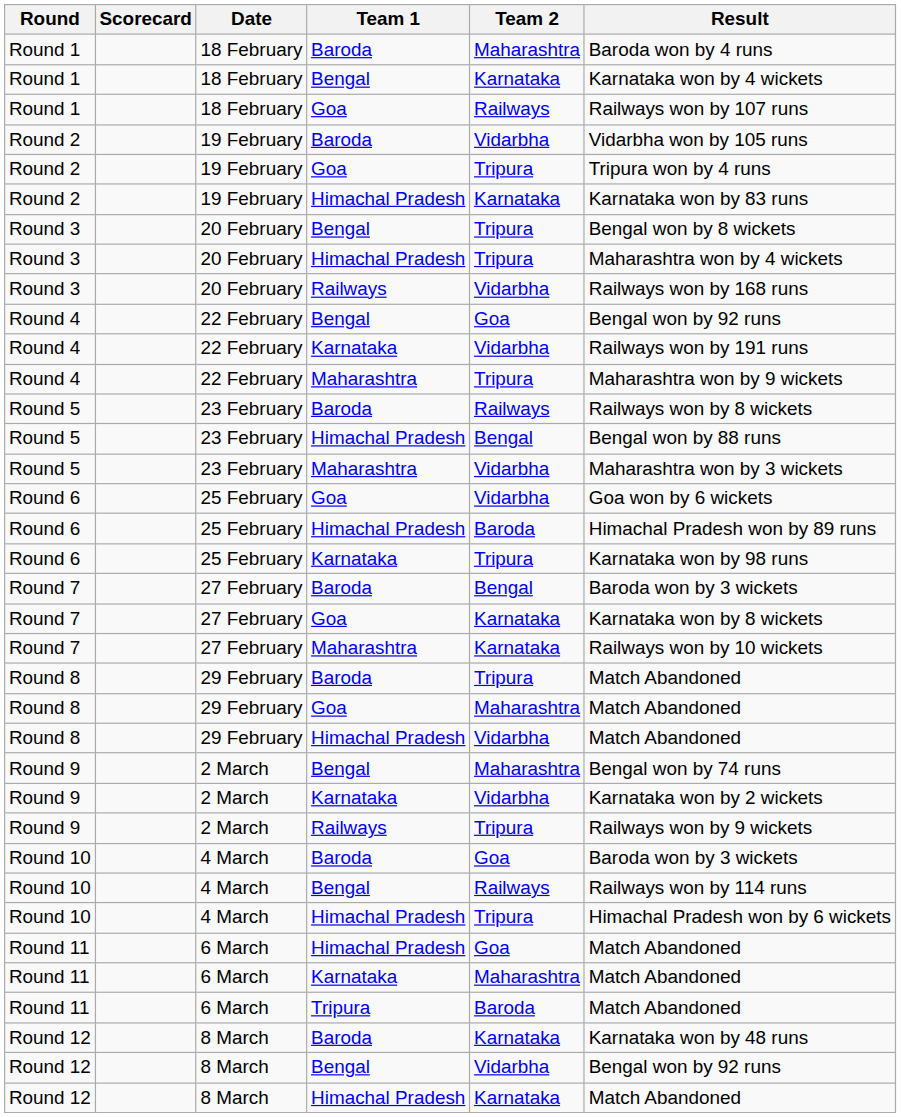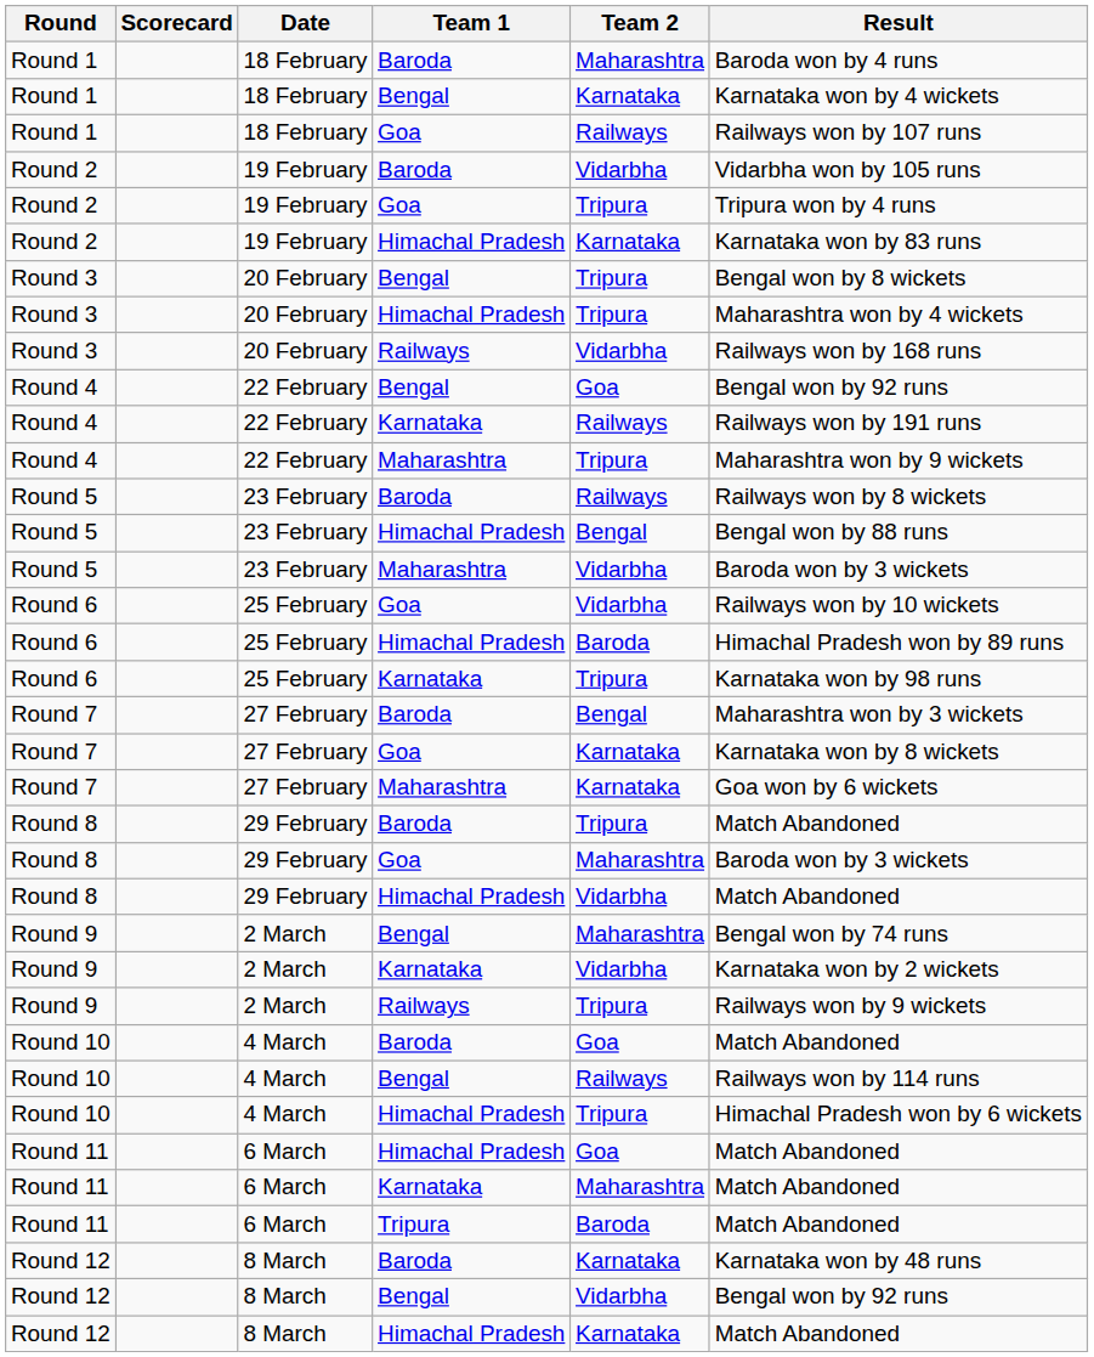 <table class="wikitable collapsible sortable collapsed">
 <tr>
 <th>Round</th>
 <th>Scorecard</th>
 <th>Date</th>
 <th>Team 1</th>
 <th>Team 2</th>
 <th>Result</th>
 </tr>
 <tr>
 <td>Round 1</td>
 <td></td>
 <td>18 February</td>
 <td><a href='#'>Baroda</a></td>
 <td><a href='#'>Maharashtra</a></td>
 <td>Baroda won by 4 runs</td>
 </tr>
 <tr>
 <td>Round 1</td>
 <td></td>
 <td>18 February</td>
 <td><a href='#'>Bengal</a></td>
 <td><a href='#'>Karnataka</a></td>
 <td>Karnataka won by 4 wickets</td>
 </tr>
 <tr>
 <td>Round 1</td>
 <td></td>
 <td>18 February</td>
 <td><a href='#'>Goa</a></td>
 <td><a href='#'>Railways</a></td>
 <td>Railways won by 107 runs</td>
 </tr>
 <tr>
 <td>Round 2</td>
 <td></td>
 <td>19 February</td>
 <td><a href='#'>Baroda</a></td>
 <td><a href='#'>Vidarbha</a></td>
 <td>Vidarbha won by 105 runs</td>
 </tr>
 <tr>
 <td>Round 2</td>
 <td></td>
 <td>19 February</td>
 <td><a href='#'>Goa</a></td>
 <td><a href='#'>Tripura</a></td>
 <td>Tripura won by 4 runs</td>
 </tr>
 <tr>
 <td>Round 2</td>
 <td></td>
 <td>19 February</td>
 <td><a href='#'>Himachal Pradesh</a></td>
 <td><a href='#'>Karnataka</a></td>
 <td>Karnataka won by 83 runs</td>
 </tr>
 <tr>
 <td>Round 3</td>
 <td></td>
 <td>20 February</td>
 <td><a href='#'>Bengal</a></td>
 <td><a href='#'>Tripura</a></td>
 <td>Bengal won by 8 wickets</td>
 </tr>
 <tr>
 <td>Round 3</td>
 <td></td>
 <td>20 February</td>
 <td><a href='#'>Himachal Pradesh</a></td>
 <td><a href='#'>Tripura</a></td>
 <td>Maharashtra won by 4 wickets</td>
 </tr>
 <tr>
 <td>Round 3</td>
 <td></td>
 <td>20 February</td>
 <td><a href='#'>Railways</a></td>
 <td><a href='#'>Vidarbha</a></td>
 <td>Railways won by 168 runs</td>
 </tr>
 <tr>
 <td>Round 4</td>
 <td></td>
 <td>22 February</td>
 <td><a href='#'>Bengal</a></td>
 <td><a href='#'>Goa</a></td>
 <td>Bengal won by 92 runs</td>
 </tr>
 <tr>
 <td>Round 4</td>
 <td></td>
 <td>22 February</td>
 <td><a href='#'>Karnataka</a></td>
-<td><a href='#'>Vidarbha</a></td>
+<td><a href='#'>Railways</a></td>
 <td>Railways won by 191 runs</td>
 </tr>
 <tr>
 <td>Round 4</td>
 <td></td>
 <td>22 February</td>
 <td><a href='#'>Maharashtra</a></td>
 <td><a href='#'>Tripura</a></td>
 <td>Maharashtra won by 9 wickets</td>
 </tr>
 <tr>
 <td>Round 5</td>
 <td></td>
 <td>23 February</td>
 <td><a href='#'>Baroda</a></td>
 <td><a href='#'>Railways</a></td>
 <td>Railways won by 8 wickets</td>
 </tr>
 <tr>
 <td>Round 5</td>
 <td></td>
 <td>23 February</td>
 <td><a href='#'>Himachal Pradesh</a></td>
 <td><a href='#'>Bengal</a></td>
 <td>Bengal won by 88 runs</td>
 </tr>
 <tr>
 <td>Round 5</td>
 <td></td>
 <td>23 February</td>
 <td><a href='#'>Maharashtra</a></td>
 <td><a href='#'>Vidarbha</a></td>
-<td>Maharashtra won by 3 wickets</td>
+<td>Baroda won by 3 wickets</td>
 </tr>
 <tr>
 <td>Round 6</td>
 <td></td>
 <td>25 February</td>
 <td><a href='#'>Goa</a></td>
 <td><a href='#'>Vidarbha</a></td>
-<td>Goa won by 6 wickets</td>
+<td>Railways won by 10 wickets</td>
 </tr>
 <tr>
 <td>Round 6</td>
 <td></td>
 <td>25 February</td>
 <td><a href='#'>Himachal Pradesh</a></td>
 <td><a href='#'>Baroda</a></td>
 <td>Himachal Pradesh won by 89 runs</td>
 </tr>
 <tr>
 <td>Round 6</td>
 <td></td>
 <td>25 February</td>
 <td><a href='#'>Karnataka</a></td>
 <td><a href='#'>Tripura</a></td>
 <td>Karnataka won by 98 runs</td>
 </tr>
 <tr>
 <td>Round 7</td>
 <td></td>
 <td>27 February</td>
 <td><a href='#'>Baroda</a></td>
 <td><a href='#'>Bengal</a></td>
-<td>Baroda won by 3 wickets</td>
+<td>Maharashtra won by 3 wickets</td>
 </tr>
 <tr>
 <td>Round 7</td>
 <td></td>
 <td>27 February</td>
 <td><a href='#'>Goa</a></td>
 <td><a href='#'>Karnataka</a></td>
 <td>Karnataka won by 8 wickets</td>
 </tr>
 <tr>
 <td>Round 7</td>
 <td></td>
 <td>27 February</td>
 <td><a href='#'>Maharashtra</a></td>
 <td><a href='#'>Karnataka</a></td>
-<td>Railways won by 10 wickets</td>
+<td>Goa won by 6 wickets</td>
 </tr>
 <tr>
 <td>Round 8</td>
 <td></td>
 <td>29 February</td>
 <td><a href='#'>Baroda</a></td>
 <td><a href='#'>Tripura</a></td>
 <td>Match Abandoned</td>
 </tr>
 <tr>
 <td>Round 8</td>
 <td></td>
 <td>29 February</td>
 <td><a href='#'>Goa</a></td>
 <td><a href='#'>Maharashtra</a></td>
-<td>Match Abandoned</td>
+<td>Baroda won by 3 wickets</td>
 </tr>
 <tr>
 <td>Round 8</td>
 <td></td>
 <td>29 February</td>
 <td><a href='#'>Himachal Pradesh</a></td>
 <td><a href='#'>Vidarbha</a></td>
 <td>Match Abandoned</td>
 </tr>
 <tr>
 <td>Round 9</td>
 <td></td>
 <td>2 March</td>
 <td><a href='#'>Bengal</a></td>
 <td><a href='#'>Maharashtra</a></td>
 <td>Bengal won by 74 runs</td>
 </tr>
 <tr>
 <td>Round 9</td>
 <td></td>
 <td>2 March</td>
 <td><a href='#'>Karnataka</a></td>
 <td><a href='#'>Vidarbha</a></td>
 <td>Karnataka won by 2 wickets</td>
 </tr>
 <tr>
 <td>Round 9</td>
 <td></td>
 <td>2 March</td>
 <td><a href='#'>Railways</a></td>
 <td><a href='#'>Tripura</a></td>
 <td>Railways won by 9 wickets</td>
 </tr>
 <tr>
 <td>Round 10</td>
 <td></td>
 <td>4 March</td>
 <td><a href='#'>Baroda</a></td>
 <td><a href='#'>Goa</a></td>
-<td>Baroda won by 3 wickets</td>
+<td>Match Abandoned</td>
 </tr>
 <tr>
 <td>Round 10</td>
 <td></td>
 <td>4 March</td>
 <td><a href='#'>Bengal</a></td>
 <td><a href='#'>Railways</a></td>
 <td>Railways won by 114 runs</td>
 </tr>
 <tr>
 <td>Round 10</td>
 <td></td>
 <td>4 March</td>
 <td><a href='#'>Himachal Pradesh</a></td>
 <td><a href='#'>Tripura</a></td>
 <td>Himachal Pradesh won by 6 wickets</td>
 </tr>
 <tr>
 <td>Round 11</td>
 <td></td>
 <td>6 March</td>
 <td><a href='#'>Himachal Pradesh</a></td>
 <td><a href='#'>Goa</a></td>
 <td>Match Abandoned</td>
 </tr>
 <tr>
 <td>Round 11</td>
 <td></td>
 <td>6 March</td>
 <td><a href='#'>Karnataka</a></td>
 <td><a href='#'>Maharashtra</a></td>
 <td>Match Abandoned</td>
 </tr>
 <tr>
 <td>Round 11</td>
 <td></td>
 <td>6 March</td>
 <td><a href='#'>Tripura</a></td>
 <td><a href='#'>Baroda</a></td>
 <td>Match Abandoned</td>
 </tr>
 <tr>
 <td>Round 12</td>
 <td></td>
 <td>8 March</td>
 <td><a href='#'>Baroda</a></td>
 <td><a href='#'>Karnataka</a></td>
 <td>Karnataka won by 48 runs</td>
 </tr>
 <tr>
 <td>Round 12</td>
 <td></td>
 <td>8 March</td>
 <td><a href='#'>Bengal</a></td>
 <td><a href='#'>Vidarbha</a></td>
 <td>Bengal won by 92 runs</td>
 </tr>
 <tr>
 <td>Round 12</td>
 <td></td>
 <td>8 March</td>
 <td><a href='#'>Himachal Pradesh</a></td>
 <td><a href='#'>Karnataka</a></td>
 <td>Match Abandoned</td>
 </tr>
 </table>
